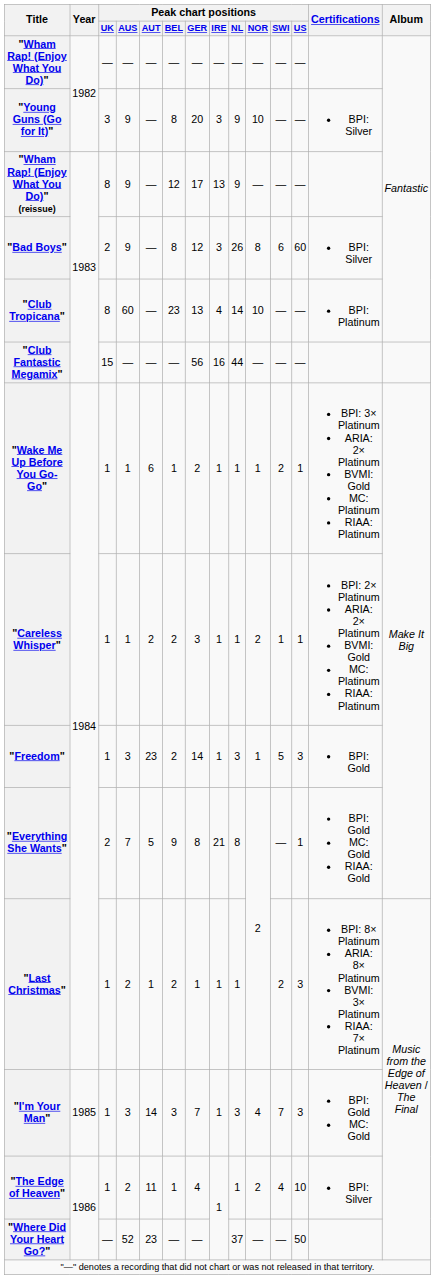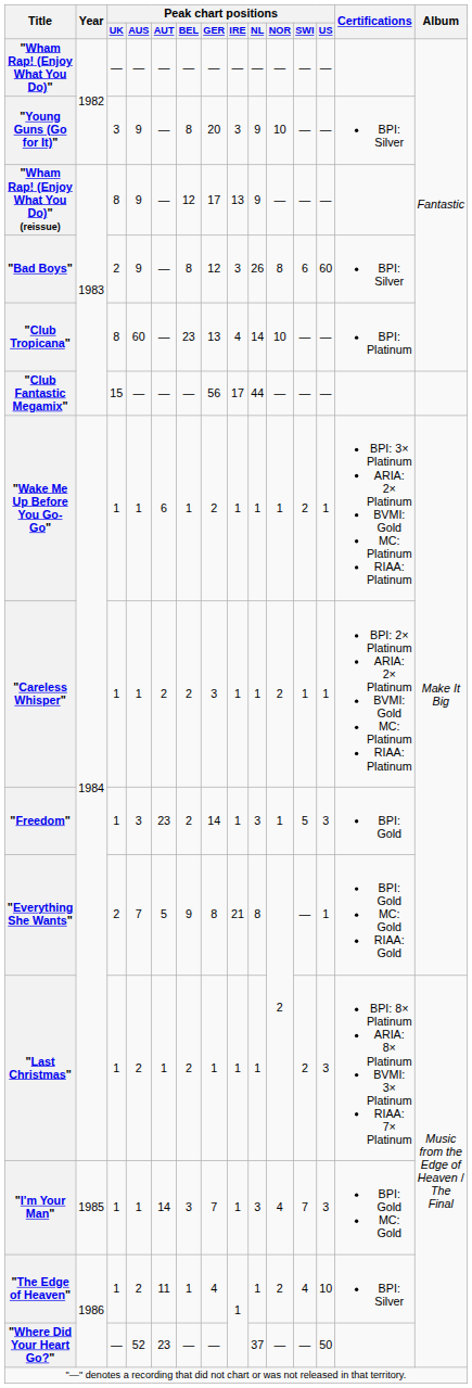 <table class="wikitable plainrowheaders" style="text-align:center;">
 <tr>
 <th scope="col" rowspan="2" style="width:17em;">Title</th>
 <th scope="col" rowspan="2">Year</th>
 <th scope="col" colspan="10">Peak chart positions</th>
 <th scope="col" rowspan="2" style="width:14em;"><a href='#'>Certifications</a></th>
 <th scope="col" rowspan="2">Album</th>
 </tr>
 <tr>
 <th scope="col" style="width:3em;font-size:85%;"><a href='#'>UK</a><br></th>
 <th scope="col" style="width:3em;font-size:85%;"><a href='#'>AUS</a><br></th>
 <th scope="col" style="width:3em;font-size:85%;"><a href='#'>AUT</a><br></th>
 <th scope="col" style="width:3em;font-size:85%;"><a href='#'>BEL</a><br></th>
 <th scope="col" style="width:3em;font-size:85%;"><a href='#'>GER</a><br></th>
 <th scope="col" style="width:3em;font-size:85%;"><a href='#'>IRE</a><br></th>
 <th scope="col" style="width:3em;font-size:85%;"><a href='#'>NL</a><br></th>
 <th scope="col" style="width:3em;font-size:85%;"><a href='#'>NOR</a><br></th>
 <th scope="col" style="width:3em;font-size:85%;"><a href='#'>SWI</a><br></th>
 <th scope="col" style="width:3em;font-size:85%;"><a href='#'>US</a><br></th>
 </tr>
 <tr>
 <th scope="row">"<a href='#'>Wham Rap! (Enjoy What You Do)</a>"</th>
 <td rowspan="2">1982</td>
 <td>—</td>
 <td>—</td>
 <td>—</td>
 <td>—</td>
 <td>—</td>
 <td>—</td>
 <td>—</td>
 <td>—</td>
 <td>—</td>
 <td>—</td>
 <td></td>
 <td rowspan="5"><em>Fantastic</em></td>
 </tr>
 <tr>
 <th scope="row">"<a href='#'>Young Guns (Go for It)</a>"</th>
 <td>3</td>
 <td>9</td>
 <td>—</td>
 <td>8</td>
 <td>20</td>
 <td>3</td>
 <td>9</td>
 <td>10</td>
 <td>—</td>
 <td>—</td>
 <td><br><ul><li>BPI: Silver</li></ul></td>
 </tr>
 <tr>
 <th scope="row">"<a href='#'>Wham Rap! (Enjoy What You Do)</a>" <small>(reissue)</small></th>
 <td rowspan="4">1983</td>
 <td>8</td>
 <td>9</td>
 <td>—</td>
 <td>12</td>
 <td>17</td>
 <td>13</td>
 <td>9</td>
 <td>—</td>
 <td>—</td>
 <td>—</td>
 <td></td>
 </tr>
 <tr>
 <th scope="row">"<a href='#'>Bad Boys</a>"</th>
 <td>2</td>
 <td>9</td>
 <td>—</td>
 <td>8</td>
 <td>12</td>
 <td>3</td>
 <td>26</td>
 <td>8</td>
 <td>6</td>
 <td>60</td>
 <td><br><ul><li>BPI: Silver</li></ul></td>
 </tr>
 <tr>
 <th scope="row">"<a href='#'>Club Tropicana</a>"</th>
 <td>8</td>
 <td>60</td>
 <td>—</td>
 <td>23</td>
 <td>13</td>
 <td>4</td>
 <td>14</td>
 <td>10</td>
 <td>—</td>
 <td>—</td>
 <td><br><ul><li>BPI: Platinum</li></ul></td>
 </tr>
 <tr>
 <th scope="row">"<a href='#'>Club Fantastic Megamix</a>"</th>
 <td>15</td>
 <td>—</td>
 <td>—</td>
 <td>—</td>
 <td>56</td>
-<td>16</td>
+<td>17</td>
 <td>44</td>
 <td>—</td>
 <td>—</td>
 <td>—</td>
 <td></td>
 <td></td>
 </tr>
 <tr>
 <th scope="row">"<a href='#'>Wake Me Up Before You Go-Go</a>"</th>
 <td rowspan="5">1984</td>
 <td>1</td>
 <td>1</td>
 <td>6</td>
 <td>1</td>
 <td>2</td>
 <td>1</td>
 <td>1</td>
 <td>1</td>
 <td>2</td>
 <td>1</td>
 <td><br><ul><li>BPI: 3× Platinum</li><li>ARIA: 2× Platinum</li><li>BVMI: Gold</li><li>MC: Platinum</li><li>RIAA: Platinum</li></ul></td>
 <td rowspan="4"><em>Make It Big</em></td>
 </tr>
 <tr>
 <th scope="row">"<a href='#'>Careless Whisper</a>"</th>
 <td>1</td>
 <td>1</td>
 <td>2</td>
 <td>2</td>
 <td>3</td>
 <td>1</td>
 <td>1</td>
 <td>2</td>
 <td>1</td>
 <td>1</td>
 <td><br><ul><li>BPI: 2× Platinum</li><li>ARIA: 2× Platinum</li><li>BVMI: Gold</li><li>MC: Platinum</li><li>RIAA: Platinum</li></ul></td>
 </tr>
 <tr>
 <th scope="row">"<a href='#'>Freedom</a>"</th>
 <td>1</td>
 <td>3</td>
 <td>23</td>
 <td>2</td>
 <td>14</td>
 <td>1</td>
 <td>3</td>
 <td>1</td>
 <td>5</td>
 <td>3</td>
 <td><br><ul><li>BPI: Gold</li></ul></td>
 </tr>
 <tr>
 <th scope="row">"<a href='#'>Everything She Wants</a>"</th>
 <td>2</td>
 <td>7</td>
 <td>5</td>
 <td>9</td>
 <td>8</td>
 <td>21</td>
 <td>8</td>
 <td rowspan="2">2</td>
 <td>—</td>
 <td>1</td>
 <td><br><ul><li>BPI: Gold</li><li>MC: Gold</li><li>RIAA: Gold</li></ul></td>
 </tr>
 <tr>
 <th scope="row">"<a href='#'>Last Christmas</a>"</th>
 <td>1</td>
 <td>2</td>
 <td>1</td>
 <td>2</td>
 <td>1</td>
 <td>1</td>
 <td>1</td>
 <td>2</td>
 <td>3</td>
 <td><br><ul><li>BPI: 8× Platinum</li><li>ARIA: 8× Platinum</li><li>BVMI: 3× Platinum</li><li>RIAA: 7× Platinum</li></ul></td>
 <td rowspan="4"><em>Music from the Edge of Heaven</em> / <em>The Final</em></td>
 </tr>
 <tr>
 <th scope="row">"<a href='#'>I'm Your Man</a>"</th>
 <td>1985</td>
 <td>1</td>
-<td>3</td>
+<td>1</td>
 <td>14</td>
 <td>3</td>
 <td>7</td>
 <td>1</td>
 <td>3</td>
 <td>4</td>
 <td>7</td>
 <td>3</td>
 <td><br><ul><li>BPI: Gold</li><li>MC: Gold</li></ul></td>
 </tr>
 <tr>
 <th scope="row">"<a href='#'>The Edge of Heaven</a>"</th>
 <td rowspan="2">1986</td>
 <td>1</td>
 <td>2</td>
 <td>11</td>
 <td>1</td>
 <td>4</td>
 <td rowspan="2">1</td>
 <td>1</td>
 <td>2</td>
 <td>4</td>
 <td>10</td>
 <td><br><ul><li>BPI: Silver</li></ul></td>
 </tr>
 <tr>
 <th scope="row">"<a href='#'>Where Did Your Heart Go?</a>"</th>
 <td>—</td>
 <td>52</td>
 <td>23</td>
 <td>—</td>
 <td>—</td>
 <td>37</td>
 <td>—</td>
 <td>—</td>
 <td>50</td>
 <td></td>
 </tr>
 <tr>
 <td colspan="20" style="font-size:85%;">"—" denotes a recording that did not chart or was not released in that territory.</td>
 </tr>
 </table>
